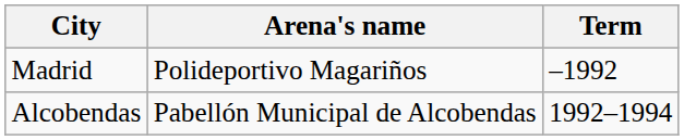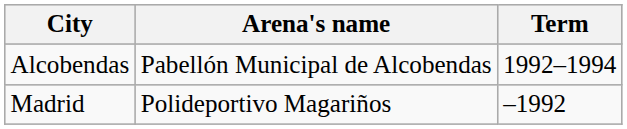 <table class="wikitable">
 <tr>
 <th>City</th>
 <th>Arena's name</th>
 <th>Term</th>
 </tr>
 <tr>
+<td>Alcobendas</td>
+<td>Pabellón Municipal de Alcobendas</td>
+<td>1992–1994</td>
+</tr>
+<tr>
 <td>Madrid</td>
 <td>Polideportivo Magariños</td>
 <td>–1992</td>
 </tr>
-<tr>
-<td>Alcobendas</td>
-<td>Pabellón Municipal de Alcobendas</td>
-<td>1992–1994</td>
-</tr>
 </table>
